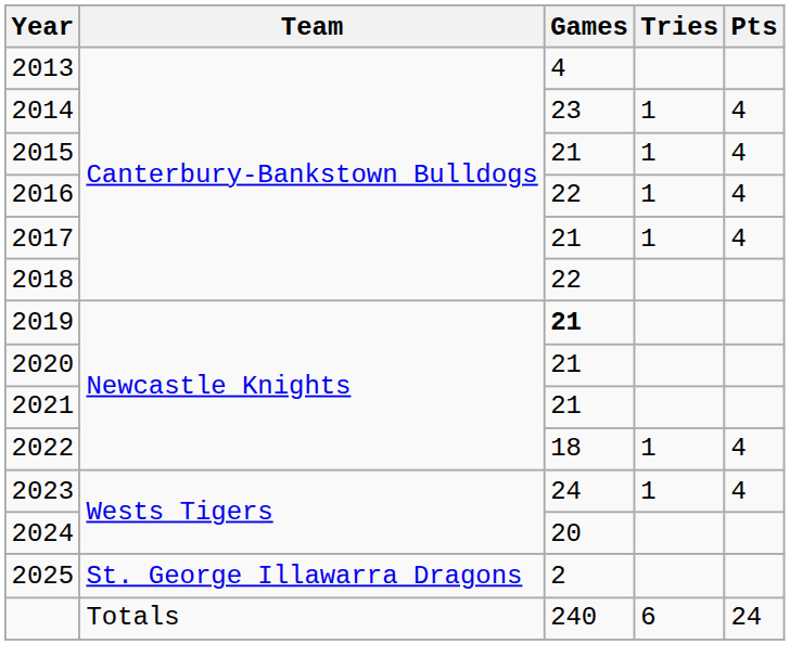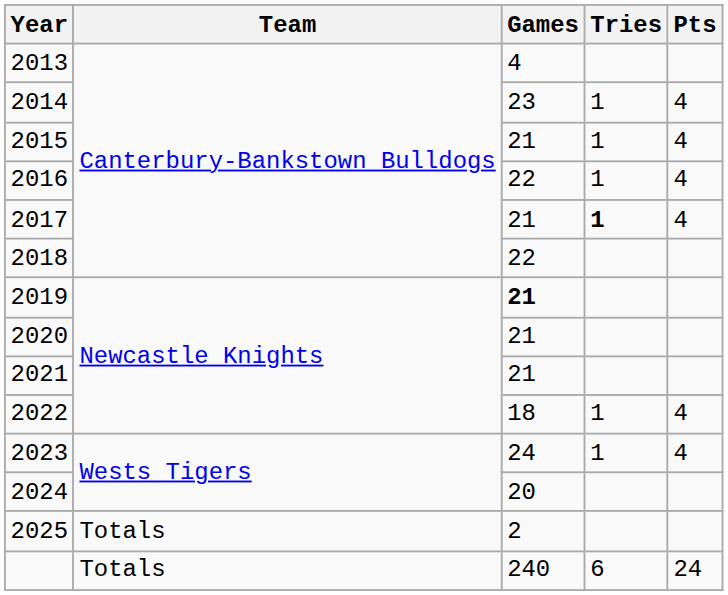 <table class="wikitable">
 <tr>
 <th>Year</th>
 <th>Team</th>
 <th>Games</th>
 <th>Tries</th>
 <th>Pts</th>
 </tr>
 <tr>
 <td>2013</td>
 <td rowspan="6"> <a href='#'>Canterbury-Bankstown Bulldogs</a></td>
 <td>4</td>
 <td></td>
 <td></td>
 </tr>
 <tr>
 <td>2014</td>
 <td>23</td>
 <td>1</td>
 <td>4</td>
 </tr>
 <tr>
 <td>2015</td>
 <td>21</td>
 <td>1</td>
 <td>4</td>
 </tr>
 <tr>
 <td>2016</td>
 <td>22</td>
 <td>1</td>
 <td>4</td>
 </tr>
 <tr>
 <td>2017</td>
 <td>21</td>
-<td>1</td>
+<td><strong>1</strong></td>
 <td>4</td>
 </tr>
 <tr>
 <td>2018</td>
 <td>22</td>
 <td></td>
 <td></td>
 </tr>
 <tr>
 <td>2019</td>
 <td rowspan="4"> <a href='#'>Newcastle Knights</a></td>
 <td><strong>21</strong></td>
 <td></td>
 <td></td>
 </tr>
 <tr>
 <td>2020</td>
 <td>21</td>
 <td></td>
 <td></td>
 </tr>
 <tr>
 <td>2021</td>
 <td>21</td>
 <td></td>
 <td></td>
 </tr>
 <tr>
 <td>2022</td>
 <td>18</td>
 <td>1</td>
 <td>4</td>
 </tr>
 <tr>
 <td>2023</td>
 <td rowspan="2"> <a href='#'>Wests Tigers</a></td>
 <td>24</td>
 <td>1</td>
 <td>4</td>
 </tr>
 <tr>
 <td>2024</td>
 <td>20</td>
 <td></td>
 <td></td>
 </tr>
 <tr>
 <td>2025</td>
-<td> <a href='#'>St. George Illawarra Dragons</a></td>
+<td>Totals</td>
 <td>2</td>
 <td></td>
 <td></td>
 </tr>
 <tr>
 <td></td>
 <td>Totals</td>
 <td>240</td>
 <td>6</td>
 <td>24</td>
 </tr>
 </table>
